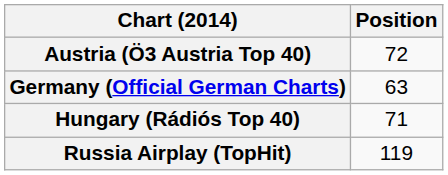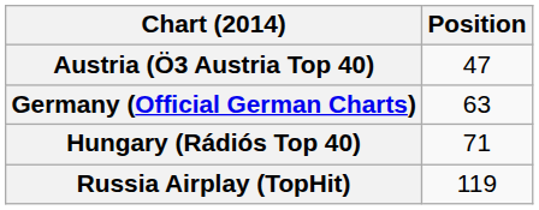 <table class="wikitable sortable plainrowheaders" style="text-align:center">
 <tr>
 <th scope="col">Chart (2014)</th>
 <th scope="col">Position</th>
 </tr>
 <tr>
 <th scope="row">Austria (Ö3 Austria Top 40)</th>
-<td style="text-align:center;">72</td>
+<td style="text-align:center;">47</td>
 </tr>
 <tr>
 <th scope="row">Germany (<a href='#'>Official German Charts</a>)</th>
 <td style="text-align:center;">63</td>
 </tr>
 <tr>
 <th scope="row">Hungary (Rádiós Top 40)</th>
 <td style="text-align:center;">71</td>
 </tr>
 <tr>
 <th scope="row">Russia Airplay (TopHit)</th>
 <td style="text-align:center;">119</td>
 </tr>
 </table>
